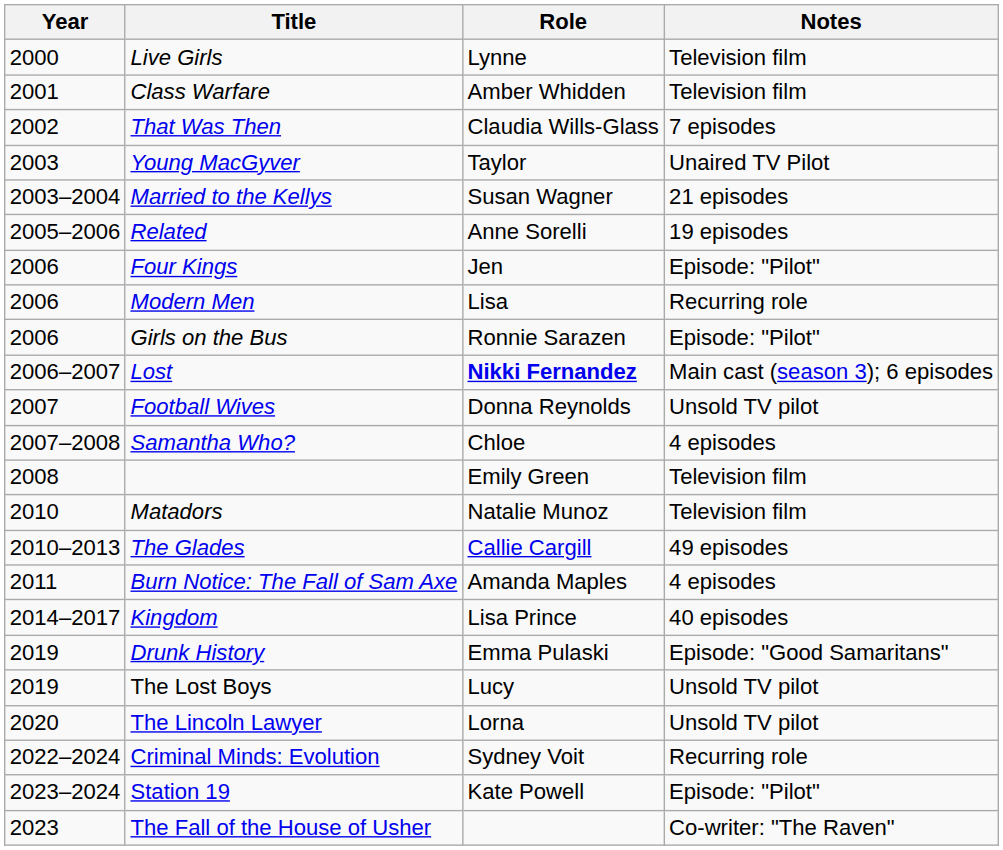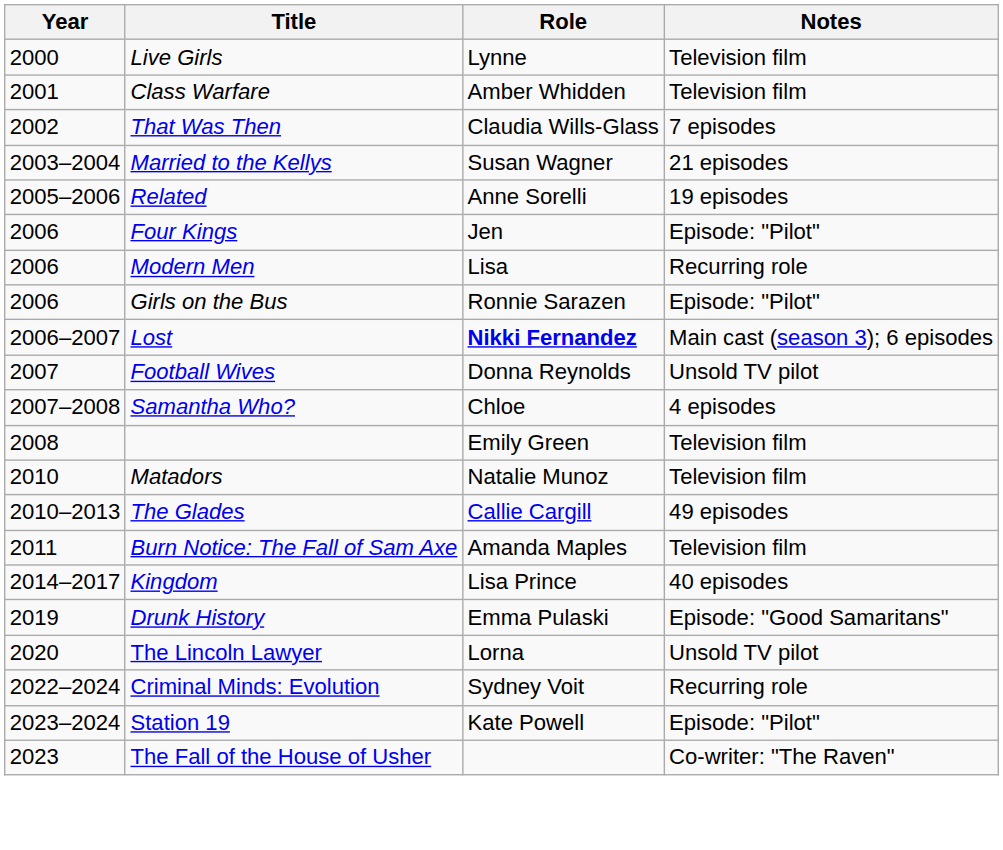 <table class="wikitable sortable">
 <tr>
 <th>Year</th>
 <th>Title</th>
 <th>Role</th>
 <th class="unsortable">Notes</th>
 </tr>
 <tr>
 <td>2000</td>
 <td><em>Live Girls</em></td>
 <td>Lynne</td>
 <td>Television film</td>
 </tr>
 <tr>
 <td>2001</td>
 <td><em>Class Warfare</em></td>
 <td>Amber Whidden</td>
 <td>Television film</td>
 </tr>
 <tr>
 <td>2002</td>
 <td><em><a href='#'>That Was Then</a></em></td>
 <td>Claudia Wills-Glass</td>
 <td>7 episodes</td>
-</tr>
-<tr>
-<td>2003</td>
-<td><em><a href='#'>Young MacGyver</a></em></td>
-<td>Taylor</td>
-<td>Unaired TV Pilot</td>
 </tr>
 <tr>
 <td>2003–2004</td>
 <td><em><a href='#'>Married to the Kellys</a></em></td>
 <td>Susan Wagner</td>
 <td>21 episodes</td>
 </tr>
 <tr>
 <td>2005–2006</td>
 <td><em><a href='#'>Related</a></em></td>
 <td>Anne Sorelli</td>
 <td>19 episodes</td>
 </tr>
 <tr>
 <td>2006</td>
 <td><em><a href='#'>Four Kings</a></em></td>
 <td>Jen</td>
 <td>Episode: "Pilot"</td>
 </tr>
 <tr>
 <td>2006</td>
 <td><em><a href='#'>Modern Men</a></em></td>
 <td>Lisa</td>
 <td>Recurring role</td>
 </tr>
 <tr>
 <td>2006</td>
 <td><em>Girls on the Bus</em></td>
 <td>Ronnie Sarazen</td>
 <td>Episode: "Pilot"</td>
 </tr>
 <tr>
 <td>2006–2007</td>
 <td><em><a href='#'>Lost</a></em></td>
 <td><strong><a href='#'>Nikki Fernandez</a></strong></td>
 <td>Main cast (<a href='#'>season 3</a>); 6 episodes</td>
 </tr>
 <tr>
 <td>2007</td>
 <td><em><a href='#'>Football Wives</a></em></td>
 <td>Donna Reynolds</td>
 <td>Unsold TV pilot</td>
 </tr>
 <tr>
 <td>2007–2008</td>
 <td><em><a href='#'>Samantha Who?</a></em></td>
 <td>Chloe</td>
 <td>4 episodes</td>
 </tr>
 <tr>
 <td>2008</td>
 <td><em></em></td>
 <td>Emily Green</td>
 <td>Television film</td>
 </tr>
 <tr>
 <td>2010</td>
 <td><em>Matadors</em></td>
 <td>Natalie Munoz</td>
 <td>Television film</td>
 </tr>
 <tr>
 <td>2010–2013</td>
 <td><em><a href='#'>The Glades</a></em></td>
 <td><a href='#'>Callie Cargill</a></td>
 <td>49 episodes</td>
 </tr>
 <tr>
 <td>2011</td>
 <td><em><a href='#'>Burn Notice: The Fall of Sam Axe</a></em></td>
 <td>Amanda Maples</td>
-<td>4 episodes</td>
+<td>Television film</td>
 </tr>
 <tr>
 <td>2014–2017</td>
 <td><em><a href='#'>Kingdom</a></em></td>
 <td>Lisa Prince</td>
 <td>40 episodes</td>
 </tr>
 <tr>
 <td>2019</td>
 <td><em><a href='#'>Drunk History</a></td>
 <td>Emma Pulaski</td>
 <td>Episode: "Good Samaritans"</td>
-</tr>
-<tr>
-<td>2019</td>
-<td></em>The Lost Boys<em></td>
-<td>Lucy</td>
-<td>Unsold TV pilot</td>
 </tr>
 <tr>
 <td>2020</td>
 <td></em><a href='#'>The Lincoln Lawyer</a><em></td>
 <td>Lorna</td>
 <td>Unsold TV pilot</td>
 </tr>
 <tr>
 <td>2022–2024</td>
 <td></em><a href='#'>Criminal Minds: Evolution</a><em></td>
 <td>Sydney Voit</td>
 <td>Recurring role</td>
 </tr>
 <tr>
 <td>2023–2024</td>
 <td></em><a href='#'>Station 19</a><em></td>
 <td>Kate Powell</td>
 <td>Episode: "Pilot"</td>
 </tr>
 <tr>
 <td>2023</td>
 <td></em><a href='#'>The Fall of the House of Usher</a><em></td>
 <td></td>
 <td>Co-writer: "The Raven"</td>
 </tr>
 </table>
